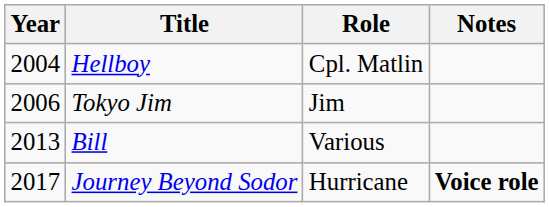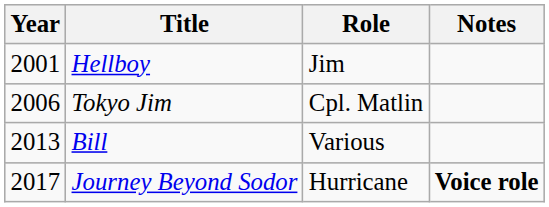 <table class="wikitable sortable">
 <tr>
 <th>Year</th>
 <th>Title</th>
 <th>Role</th>
 <th>Notes</th>
 </tr>
 <tr>
-<td>2004</td>
+<td>2001</td>
 <td><em><a href='#'>Hellboy</a></em></td>
-<td>Cpl. Matlin</td>
+<td>Jim</td>
 <td></td>
 </tr>
 <tr>
 <td>2006</td>
 <td><em>Tokyo Jim</em></td>
-<td>Jim</td>
+<td>Cpl. Matlin</td>
 <td></td>
 </tr>
 <tr>
 <td>2013</td>
 <td><em><a href='#'>Bill</a></em></td>
 <td>Various</td>
 <td></td>
 </tr>
 <tr>
 <td>2017</td>
 <td><em><a href='#'>Journey Beyond Sodor</a></em></td>
 <td>Hurricane</td>
 <td><strong>Voice role</strong></td>
 </tr>
 </table>
